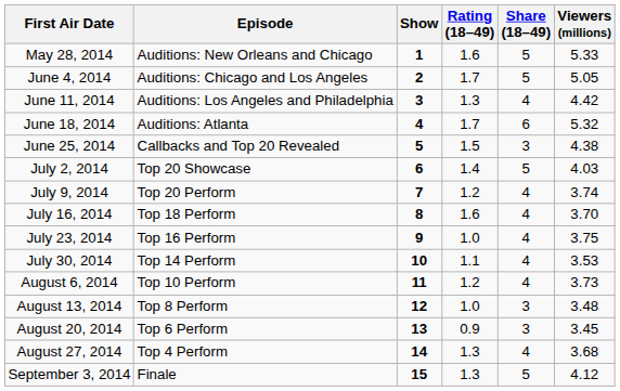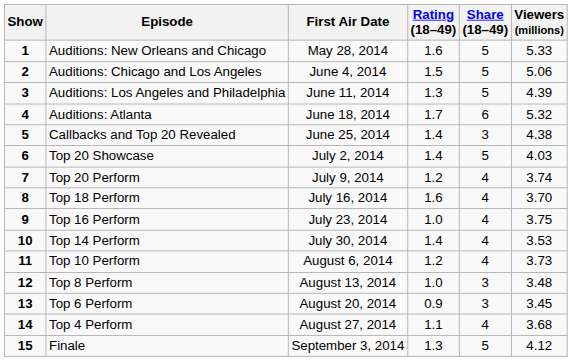 <table class="wikitable" style="text-align:center">
 <tr>
+<th>Show</th>
+<th>Episode</th>
 <th>First Air Date</th>
-<th>Episode</th>
-<th>Show</th>
 <th><a href='#'>Rating</a><br>(18–49)</th>
 <th><a href='#'>Share</a><br>(18–49)</th>
 <th>Viewers<br><small>(millions)</small></th>
 </tr>
 <tr>
+<td><strong>1</strong></td>
+<td style="text-align:left;">Auditions: New Orleans and Chicago</td>
 <td>May 28, 2014</td>
-<td style="text-align:left;">Auditions: New Orleans and Chicago</td>
-<td><strong>1</strong></td>
 <td>1.6</td>
 <td>5</td>
 <td>5.33</td>
 </tr>
 <tr>
+<td><strong>2</strong></td>
+<td style="text-align:left;">Auditions: Chicago and Los Angeles</td>
 <td>June 4, 2014</td>
-<td style="text-align:left;">Auditions: Chicago and Los Angeles</td>
-<td><strong>2</strong></td>
-<td>1.7</td>
+<td>1.5</td>
 <td>5</td>
-<td>5.05</td>
+<td>5.06</td>
 </tr>
 <tr>
+<td><strong>3</strong></td>
+<td style="text-align:left;">Auditions: Los Angeles and Philadelphia</td>
 <td>June 11, 2014</td>
-<td style="text-align:left;">Auditions: Los Angeles and Philadelphia</td>
-<td><strong>3</strong></td>
 <td>1.3</td>
-<td>4</td>
-<td>4.42</td>
+<td>5</td>
+<td>4.39</td>
 </tr>
 <tr>
+<td><strong>4</strong></td>
+<td style="text-align:left;">Auditions: Atlanta</td>
 <td>June 18, 2014</td>
-<td style="text-align:left;">Auditions: Atlanta</td>
-<td><strong>4</strong></td>
 <td>1.7</td>
 <td>6</td>
 <td>5.32</td>
 </tr>
 <tr>
+<td><strong>5</strong></td>
+<td style="text-align:left;">Callbacks and Top 20 Revealed</td>
 <td>June 25, 2014</td>
-<td style="text-align:left;">Callbacks and Top 20 Revealed</td>
-<td><strong>5</strong></td>
-<td>1.5</td>
+<td>1.4</td>
 <td>3</td>
 <td>4.38</td>
 </tr>
 <tr>
+<td><strong>6</strong></td>
+<td style="text-align:left;">Top 20 Showcase</td>
 <td>July 2, 2014</td>
-<td style="text-align:left;">Top 20 Showcase</td>
-<td><strong>6</strong></td>
 <td>1.4</td>
 <td>5</td>
 <td>4.03</td>
 </tr>
 <tr>
+<td><strong>7</strong></td>
+<td style="text-align:left;">Top 20 Perform</td>
 <td>July 9, 2014</td>
-<td style="text-align:left;">Top 20 Perform</td>
-<td><strong>7</strong></td>
 <td>1.2</td>
 <td>4</td>
 <td>3.74</td>
 </tr>
 <tr>
+<td><strong>8</strong></td>
+<td style="text-align:left;">Top 18 Perform</td>
 <td>July 16, 2014</td>
-<td style="text-align:left;">Top 18 Perform</td>
-<td><strong>8</strong></td>
 <td>1.6</td>
 <td>4</td>
 <td>3.70</td>
 </tr>
 <tr>
+<td><strong>9</strong></td>
+<td style="text-align:left;">Top 16 Perform</td>
 <td>July 23, 2014</td>
-<td style="text-align:left;">Top 16 Perform</td>
-<td><strong>9</strong></td>
 <td>1.0</td>
 <td>4</td>
 <td>3.75</td>
 </tr>
 <tr>
+<td><strong>10</strong></td>
+<td style="text-align:left;">Top 14 Perform</td>
 <td>July 30, 2014</td>
-<td style="text-align:left;">Top 14 Perform</td>
-<td><strong>10</strong></td>
-<td>1.1</td>
+<td>1.4</td>
 <td>4</td>
 <td>3.53</td>
 </tr>
 <tr>
+<td><strong>11</strong></td>
+<td style="text-align:left;">Top 10 Perform</td>
 <td>August 6, 2014</td>
-<td style="text-align:left;">Top 10 Perform</td>
-<td><strong>11</strong></td>
 <td>1.2</td>
 <td>4</td>
 <td>3.73</td>
 </tr>
 <tr>
+<td><strong>12</strong></td>
+<td style="text-align:left;">Top 8 Perform</td>
 <td>August 13, 2014</td>
-<td style="text-align:left;">Top 8 Perform</td>
-<td><strong>12</strong></td>
 <td>1.0</td>
 <td>3</td>
 <td>3.48</td>
 </tr>
 <tr>
+<td><strong>13</strong></td>
+<td style="text-align:left;">Top 6 Perform</td>
 <td>August 20, 2014</td>
-<td style="text-align:left;">Top 6 Perform</td>
-<td><strong>13</strong></td>
 <td>0.9</td>
 <td>3</td>
 <td>3.45</td>
 </tr>
 <tr>
+<td><strong>14</strong></td>
+<td style="text-align:left;">Top 4 Perform</td>
 <td>August 27, 2014</td>
-<td style="text-align:left;">Top 4 Perform</td>
-<td><strong>14</strong></td>
-<td>1.3</td>
+<td>1.1</td>
 <td>4</td>
 <td>3.68</td>
 </tr>
 <tr>
+<td><strong>15</strong></td>
+<td style="text-align:left;">Finale</td>
 <td>September 3, 2014</td>
-<td style="text-align:left;">Finale</td>
-<td><strong>15</strong></td>
 <td>1.3</td>
 <td>5</td>
 <td>4.12</td>
 </tr>
 </table>
